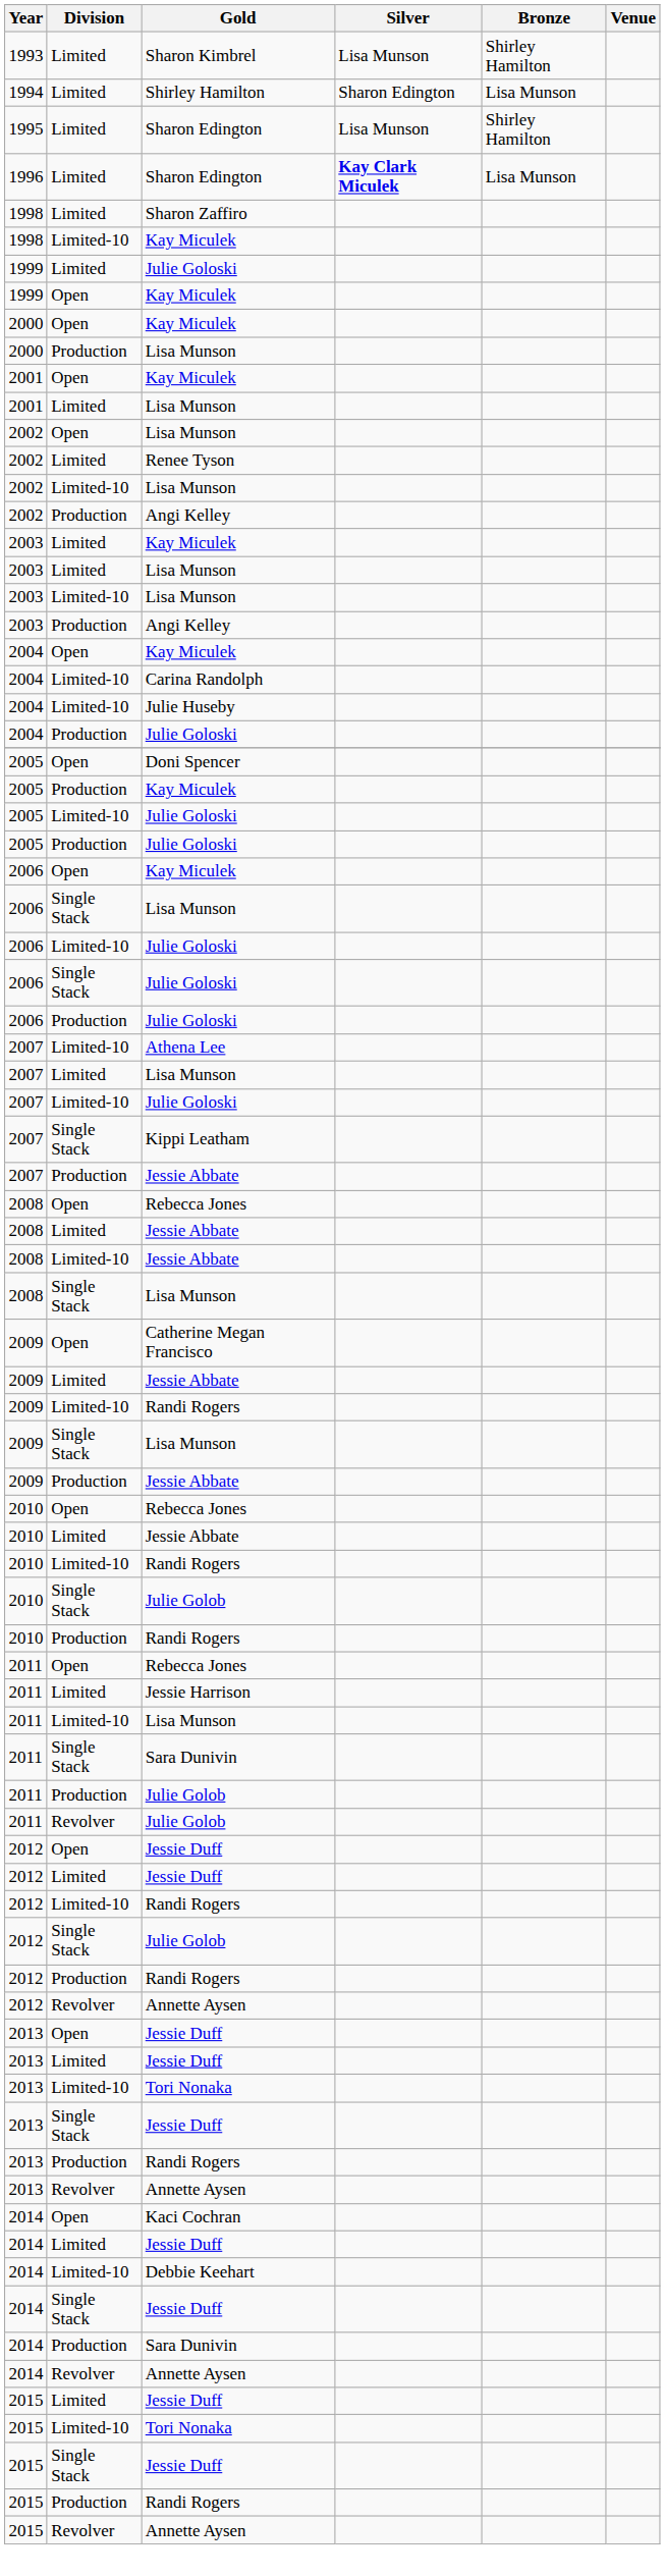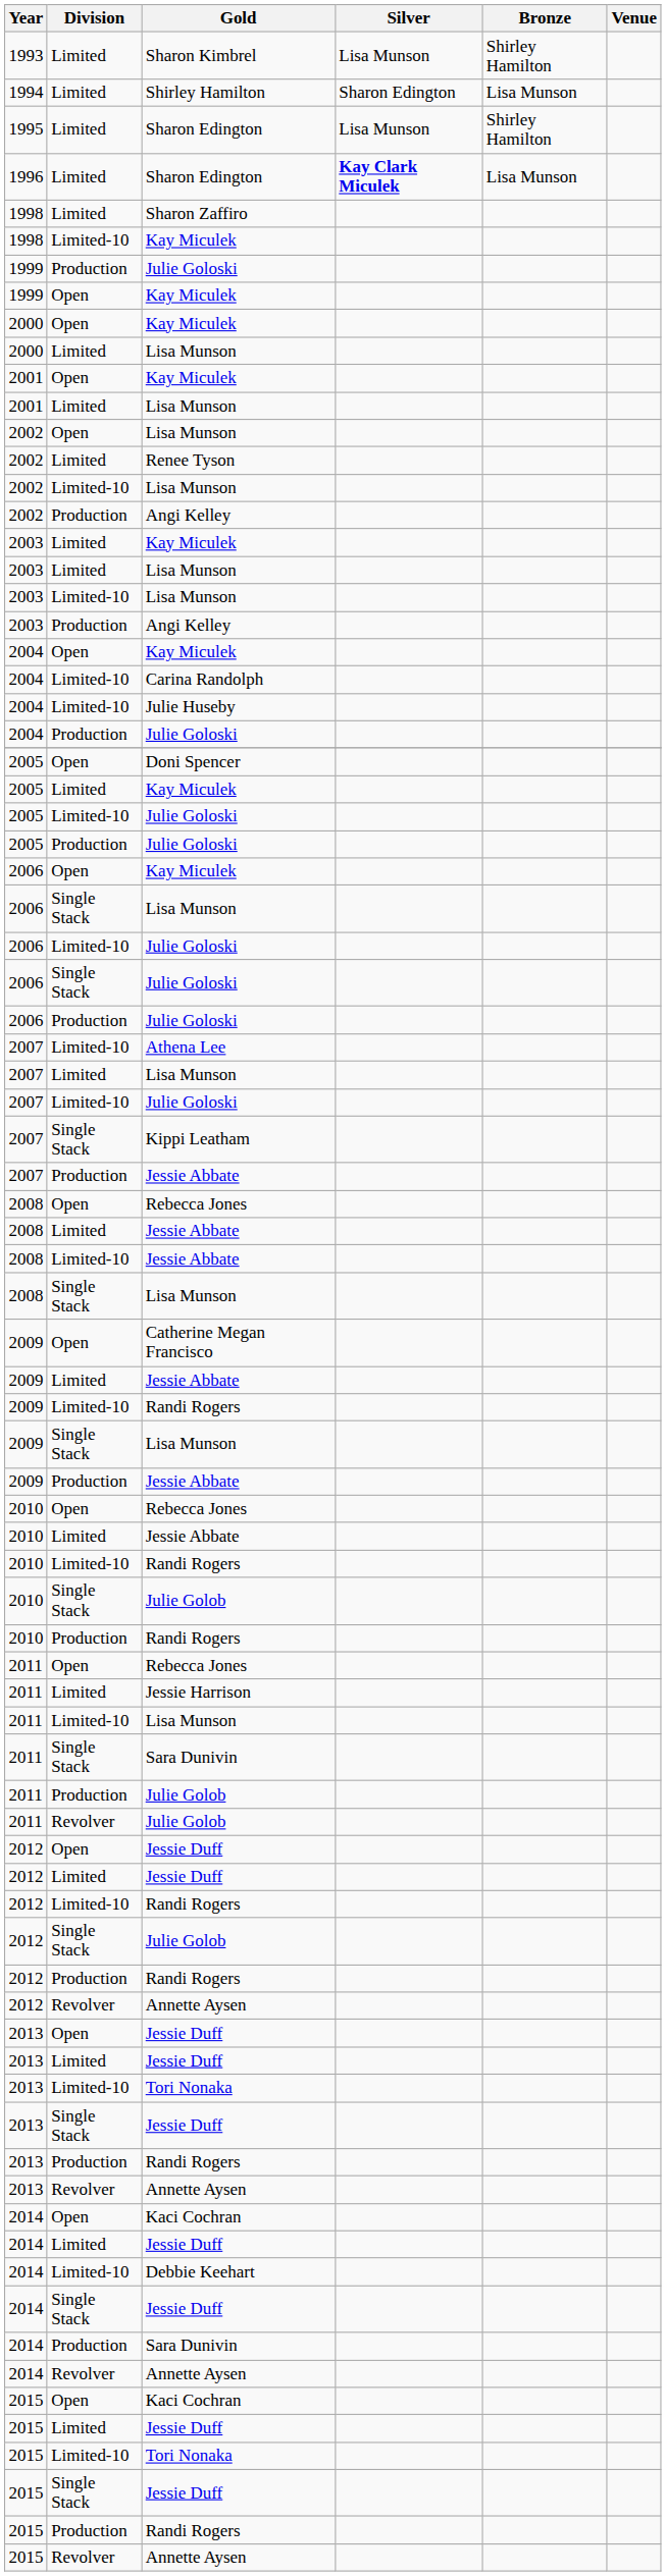 <table class="wikitable sortable" style="text-align: left;">
 <tr>
 <th>Year</th>
 <th>Division</th>
 <th>Gold</th>
 <th>Silver</th>
 <th>Bronze</th>
 <th>Venue</th>
 </tr>
 <tr>
 <td>1993</td>
 <td>Limited</td>
 <td>Sharon Kimbrel</td>
 <td>Lisa Munson</td>
 <td>Shirley Hamilton</td>
 <td></td>
 </tr>
 <tr>
 <td>1994</td>
 <td>Limited</td>
 <td>Shirley Hamilton</td>
 <td>Sharon Edington</td>
 <td>Lisa Munson</td>
 <td></td>
 </tr>
 <tr>
 <td>1995</td>
 <td>Limited</td>
 <td>Sharon Edington</td>
 <td>Lisa Munson</td>
 <td>Shirley Hamilton</td>
 <td></td>
 </tr>
 <tr>
 <td>1996</td>
 <td>Limited</td>
 <td>Sharon Edington</td>
 <td><strong><a href='#'>Kay Clark Miculek</a></strong></td>
 <td>Lisa Munson</td>
 <td></td>
 </tr>
 <tr>
 <td>1998</td>
 <td>Limited</td>
 <td>Sharon Zaffiro</td>
 <td></td>
 <td></td>
 <td></td>
 </tr>
 <tr>
 <td>1998</td>
 <td>Limited-10</td>
 <td><a href='#'>Kay Miculek</a></td>
 <td></td>
 <td></td>
 <td></td>
 </tr>
 <tr>
 <td>1999</td>
-<td>Limited</td>
+<td>Production</td>
 <td><a href='#'>Julie Goloski</a></td>
 <td></td>
 <td></td>
 <td></td>
 </tr>
 <tr>
 <td>1999</td>
 <td>Open</td>
 <td><a href='#'>Kay Miculek</a></td>
 <td></td>
 <td></td>
 <td></td>
 </tr>
 <tr>
 <td>2000</td>
 <td>Open</td>
 <td><a href='#'>Kay Miculek</a></td>
 <td></td>
 <td></td>
 <td></td>
 </tr>
 <tr>
 <td>2000</td>
-<td>Production</td>
+<td>Limited</td>
 <td>Lisa Munson</td>
 <td></td>
 <td></td>
 <td></td>
 </tr>
 <tr>
 <td>2001</td>
 <td>Open</td>
 <td><a href='#'>Kay Miculek</a></td>
 <td></td>
 <td></td>
 <td></td>
 </tr>
 <tr>
 <td>2001</td>
 <td>Limited</td>
 <td>Lisa Munson</td>
 <td></td>
 <td></td>
 <td></td>
 </tr>
 <tr>
 <td>2002</td>
 <td>Open</td>
 <td>Lisa Munson</td>
 <td></td>
 <td></td>
 <td></td>
 </tr>
 <tr>
 <td>2002</td>
 <td>Limited</td>
 <td>Renee Tyson</td>
 <td></td>
 <td></td>
 <td></td>
 </tr>
 <tr>
 <td>2002</td>
 <td>Limited-10</td>
 <td>Lisa Munson</td>
 <td></td>
 <td></td>
 <td></td>
 </tr>
 <tr>
 <td>2002</td>
 <td>Production</td>
 <td>Angi Kelley</td>
 <td></td>
 <td></td>
 <td></td>
 </tr>
 <tr>
 <td>2003</td>
 <td>Limited</td>
 <td><a href='#'>Kay Miculek</a></td>
 <td></td>
 <td></td>
 <td></td>
 </tr>
 <tr>
 <td>2003</td>
 <td>Limited</td>
 <td>Lisa Munson</td>
 <td></td>
 <td></td>
 <td></td>
 </tr>
 <tr>
 <td>2003</td>
 <td>Limited-10</td>
 <td>Lisa Munson</td>
 <td></td>
 <td></td>
 <td></td>
 </tr>
 <tr>
 <td>2003</td>
 <td>Production</td>
 <td>Angi Kelley</td>
 <td></td>
 <td></td>
 <td></td>
 </tr>
 <tr>
 <td>2004</td>
 <td>Open</td>
 <td><a href='#'>Kay Miculek</a></td>
 <td></td>
 <td></td>
 <td></td>
 </tr>
 <tr>
 <td>2004</td>
 <td>Limited-10</td>
 <td>Carina Randolph</td>
 <td></td>
 <td></td>
 <td></td>
 </tr>
 <tr>
 <td>2004</td>
 <td>Limited-10</td>
 <td>Julie Huseby</td>
 <td></td>
 <td></td>
 <td></td>
 </tr>
 <tr>
 <td>2004</td>
 <td>Production</td>
 <td><a href='#'>Julie Goloski</a></td>
 <td></td>
 <td></td>
 <td></td>
 </tr>
 <tr>
 </tr>
 <tr>
 <td>2005</td>
 <td>Open</td>
 <td>Doni Spencer</td>
 <td></td>
 <td></td>
 <td></td>
 </tr>
 <tr>
 <td>2005</td>
-<td>Production</td>
+<td>Limited</td>
 <td><a href='#'>Kay Miculek</a></td>
 <td></td>
 <td></td>
 <td></td>
 </tr>
 <tr>
 <td>2005</td>
 <td>Limited-10</td>
 <td><a href='#'>Julie Goloski</a></td>
 <td></td>
 <td></td>
 <td></td>
 </tr>
 <tr>
 <td>2005</td>
 <td>Production</td>
 <td><a href='#'>Julie Goloski</a></td>
 <td></td>
 <td></td>
 <td></td>
 </tr>
 <tr>
 <td>2006</td>
 <td>Open</td>
 <td><a href='#'>Kay Miculek</a></td>
 <td></td>
 <td></td>
 <td></td>
 </tr>
 <tr>
 <td>2006</td>
 <td>Single Stack</td>
 <td>Lisa Munson</td>
 <td></td>
 <td></td>
 <td></td>
 </tr>
 <tr>
 <td>2006</td>
 <td>Limited-10</td>
 <td><a href='#'>Julie Goloski</a></td>
 <td></td>
 <td></td>
 <td></td>
 </tr>
 <tr>
 <td>2006</td>
 <td>Single Stack</td>
 <td><a href='#'>Julie Goloski</a></td>
 <td></td>
 <td></td>
 <td></td>
 </tr>
 <tr>
 <td>2006</td>
 <td>Production</td>
 <td><a href='#'>Julie Goloski</a></td>
 <td></td>
 <td></td>
 <td></td>
 </tr>
 <tr>
 <td>2007</td>
 <td>Limited-10</td>
 <td><a href='#'>Athena Lee</a></td>
 <td></td>
 <td></td>
 <td></td>
 </tr>
 <tr>
 <td>2007</td>
 <td>Limited</td>
 <td>Lisa Munson</td>
 <td></td>
 <td></td>
 <td></td>
 </tr>
 <tr>
 <td>2007</td>
 <td>Limited-10</td>
 <td><a href='#'>Julie Goloski</a></td>
 <td></td>
 <td></td>
 <td></td>
 </tr>
 <tr>
 <td>2007</td>
 <td>Single Stack</td>
 <td>Kippi Leatham</td>
 <td></td>
 <td></td>
 <td></td>
 </tr>
 <tr>
 <td>2007</td>
 <td>Production</td>
 <td><a href='#'>Jessie Abbate</a></td>
 <td></td>
 <td></td>
 <td></td>
 </tr>
 <tr>
 <td>2008</td>
 <td>Open</td>
 <td>Rebecca Jones</td>
 <td></td>
 <td></td>
 <td></td>
 </tr>
 <tr>
 <td>2008</td>
 <td>Limited</td>
 <td><a href='#'>Jessie Abbate</a></td>
 <td></td>
 <td></td>
 <td></td>
 </tr>
 <tr>
 <td>2008</td>
 <td>Limited-10</td>
 <td><a href='#'>Jessie Abbate</a></td>
 <td></td>
 <td></td>
 <td></td>
 </tr>
 <tr>
 <td>2008</td>
 <td>Single Stack</td>
 <td>Lisa Munson</td>
 <td></td>
 <td></td>
 <td></td>
 </tr>
 <tr>
 <td>2009</td>
 <td>Open</td>
 <td>Catherine Megan Francisco</td>
 <td></td>
 <td></td>
 <td></td>
 </tr>
 <tr>
 <td>2009</td>
 <td>Limited</td>
 <td><a href='#'>Jessie Abbate</a></td>
 <td></td>
 <td></td>
 <td></td>
 </tr>
 <tr>
 <td>2009</td>
 <td>Limited-10</td>
 <td>Randi Rogers</td>
 <td></td>
 <td></td>
 <td></td>
 </tr>
 <tr>
 <td>2009</td>
 <td>Single Stack</td>
 <td>Lisa Munson</td>
 <td></td>
 <td></td>
 <td></td>
 </tr>
 <tr>
 <td>2009</td>
 <td>Production</td>
 <td><a href='#'>Jessie Abbate</a></td>
 <td></td>
 <td></td>
 <td></td>
 </tr>
 <tr>
 <td>2010</td>
 <td>Open</td>
 <td>Rebecca Jones</td>
 <td></td>
 <td></td>
 <td></td>
 </tr>
 <tr>
 <td>2010</td>
 <td>Limited</td>
 <td>Jessie Abbate</td>
 <td></td>
 <td></td>
 <td></td>
 </tr>
 <tr>
 <td>2010</td>
 <td>Limited-10</td>
 <td>Randi Rogers</td>
 <td></td>
 <td></td>
 <td></td>
 </tr>
 <tr>
 <td>2010</td>
 <td>Single Stack</td>
 <td><a href='#'>Julie Golob</a></td>
 <td></td>
 <td></td>
 <td></td>
 </tr>
 <tr>
 <td>2010</td>
 <td>Production</td>
 <td>Randi Rogers</td>
 <td></td>
 <td></td>
 <td></td>
 </tr>
 <tr>
 <td>2011</td>
 <td>Open</td>
 <td>Rebecca Jones</td>
 <td></td>
 <td></td>
 <td></td>
 </tr>
 <tr>
 <td>2011</td>
 <td>Limited</td>
 <td>Jessie Harrison</td>
 <td></td>
 <td></td>
 <td></td>
 </tr>
 <tr>
 <td>2011</td>
 <td>Limited-10</td>
 <td>Lisa Munson</td>
 <td></td>
 <td></td>
 <td></td>
 </tr>
 <tr>
 <td>2011</td>
 <td>Single Stack</td>
 <td>Sara Dunivin</td>
 <td></td>
 <td></td>
 <td></td>
 </tr>
 <tr>
 <td>2011</td>
 <td>Production</td>
 <td><a href='#'>Julie Golob</a></td>
 <td></td>
 <td></td>
 <td></td>
 </tr>
 <tr>
 <td>2011</td>
 <td>Revolver</td>
 <td><a href='#'>Julie Golob</a></td>
 <td></td>
 <td></td>
 <td></td>
 </tr>
 <tr>
 <td>2012</td>
 <td>Open</td>
 <td><a href='#'>Jessie Duff</a></td>
 <td></td>
 <td></td>
 <td></td>
 </tr>
 <tr>
 <td>2012</td>
 <td>Limited</td>
 <td><a href='#'>Jessie Duff</a></td>
 <td></td>
 <td></td>
 <td></td>
 </tr>
 <tr>
 <td>2012</td>
 <td>Limited-10</td>
 <td>Randi Rogers</td>
 <td></td>
 <td></td>
 <td></td>
 </tr>
 <tr>
 <td>2012</td>
 <td>Single Stack</td>
 <td><a href='#'>Julie Golob</a></td>
 <td></td>
 <td></td>
 <td></td>
 </tr>
 <tr>
 <td>2012</td>
 <td>Production</td>
 <td>Randi Rogers</td>
 <td></td>
 <td></td>
 <td></td>
 </tr>
 <tr>
 <td>2012</td>
 <td>Revolver</td>
 <td>Annette Aysen</td>
 <td></td>
 <td></td>
 <td></td>
 </tr>
 <tr>
 <td>2013</td>
 <td>Open</td>
 <td><a href='#'>Jessie Duff</a></td>
 <td></td>
 <td></td>
 <td></td>
 </tr>
 <tr>
 <td>2013</td>
 <td>Limited</td>
 <td><a href='#'>Jessie Duff</a></td>
 <td></td>
 <td></td>
 <td></td>
 </tr>
 <tr>
 <td>2013</td>
 <td>Limited-10</td>
 <td><a href='#'>Tori Nonaka</a></td>
 <td></td>
 <td></td>
 <td></td>
 </tr>
 <tr>
 <td>2013</td>
 <td>Single Stack</td>
 <td><a href='#'>Jessie Duff</a></td>
 <td></td>
 <td></td>
 <td></td>
 </tr>
 <tr>
 <td>2013</td>
 <td>Production</td>
 <td>Randi Rogers</td>
 <td></td>
 <td></td>
 <td></td>
 </tr>
 <tr>
 <td>2013</td>
 <td>Revolver</td>
 <td>Annette Aysen</td>
 <td></td>
 <td></td>
 <td></td>
 </tr>
 <tr>
 <td>2014</td>
 <td>Open</td>
 <td>Kaci Cochran</td>
 <td></td>
 <td></td>
 <td></td>
 </tr>
 <tr>
 <td>2014</td>
 <td>Limited</td>
 <td><a href='#'>Jessie Duff</a></td>
 <td></td>
 <td></td>
 <td></td>
 </tr>
 <tr>
 <td>2014</td>
 <td>Limited-10</td>
 <td>Debbie Keehart</td>
 <td></td>
 <td></td>
 <td></td>
 </tr>
 <tr>
 <td>2014</td>
 <td>Single Stack</td>
 <td><a href='#'>Jessie Duff</a></td>
 <td></td>
 <td></td>
 <td></td>
 </tr>
 <tr>
 <td>2014</td>
 <td>Production</td>
 <td>Sara Dunivin</td>
 <td></td>
 <td></td>
 <td></td>
 </tr>
 <tr>
 <td>2014</td>
 <td>Revolver</td>
 <td>Annette Aysen</td>
 <td></td>
 <td></td>
 <td></td>
 </tr>
 <tr>
 <td>2015</td>
+<td>Open</td>
+<td>Kaci Cochran</td>
+<td></td>
+<td></td>
+<td></td>
+</tr>
+<tr>
+<td>2015</td>
 <td>Limited</td>
 <td><a href='#'>Jessie Duff</a></td>
 <td></td>
 <td></td>
 <td></td>
 </tr>
 <tr>
 <td>2015</td>
 <td>Limited-10</td>
 <td><a href='#'>Tori Nonaka</a></td>
 <td></td>
 <td></td>
 <td></td>
 </tr>
 <tr>
 <td>2015</td>
 <td>Single Stack</td>
 <td><a href='#'>Jessie Duff</a></td>
 <td></td>
 <td></td>
 <td></td>
 </tr>
 <tr>
 <td>2015</td>
 <td>Production</td>
 <td>Randi Rogers</td>
 <td></td>
 <td></td>
 <td></td>
 </tr>
 <tr>
 <td>2015</td>
 <td>Revolver</td>
 <td>Annette Aysen</td>
 <td></td>
 <td></td>
 <td></td>
 </tr>
 </table>
